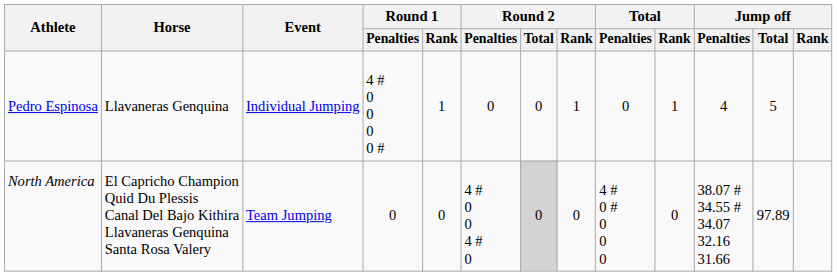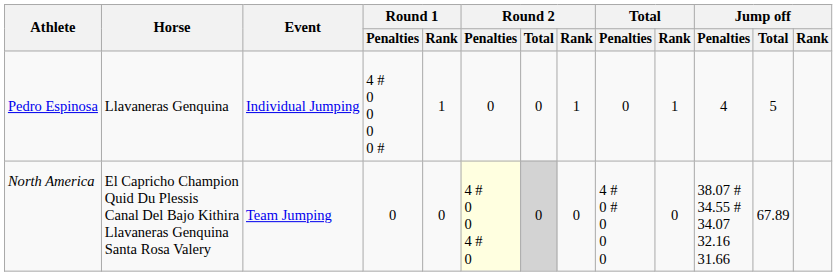 <table class="wikitable" border="1" style="font-size:90%">
 <tr>
 <th rowspan=2>Athlete</th>
 <th rowspan=2>Horse</th>
 <th rowspan=2>Event</th>
 <th colspan=2>Round 1</th>
 <th colspan=3>Round 2</th>
 <th colspan=2>Total</th>
 <th colspan=3>Jump off</th>
 </tr>
 <tr style="font-size:95%">
 <th>Penalties</th>
 <th>Rank</th>
 <th>Penalties</th>
 <th>Total</th>
 <th>Rank</th>
 <th>Penalties</th>
 <th>Rank</th>
 <th>Penalties</th>
 <th>Total</th>
 <th>Rank</th>
 </tr>
 <tr align=center>
 <td align=left><a href='#'>Pedro Espinosa</a></td>
 <td align=left>Llavaneras Genquina</td>
 <td align=left><a href='#'>Individual Jumping</a></td>
 <td align=left><br>4 #<br>0<br>0<br>0<br>0 #</td>
 <td>1</td>
 <td>0</td>
 <td>0</td>
 <td>1</td>
 <td>0</td>
 <td>1</td>
 <td>4</td>
 <td>5</td>
 <td></td>
 </tr>
 <tr align=center>
 <td align=left><em>North America</em><br> <br><br><br><br></td>
 <td align=left>El Capricho Champion<br>Quid Du Plessis<br>Canal Del Bajo Kithira<br>Llavaneras Genquina<br>Santa Rosa Valery</td>
 <td align=left><a href='#'>Team Jumping</a></td>
 <td>0</td>
 <td>0</td>
-<td align=left><br>4 #<br>0<br>0<br>4 #<br>0</td>
+<td align=left style="background: lightyellow;"><br>4 #<br>0<br>0<br>4 #<br>0</td>
 <td style="background: lightgrey;">0</td>
 <td>0</td>
 <td align=left><br>4 #<br>0 #<br>0<br>0<br>0</td>
 <td>0</td>
 <td align=left><br>38.07 #<br>34.55 #<br>34.07<br>32.16<br>31.66</td>
-<td>97.89</td>
+<td>67.89</td>
 <td></td>
 </tr>
 </table>
